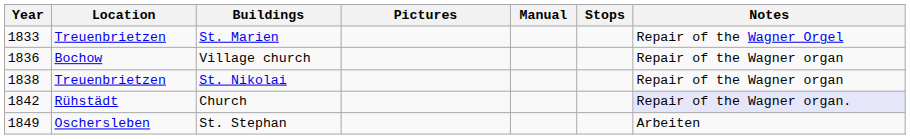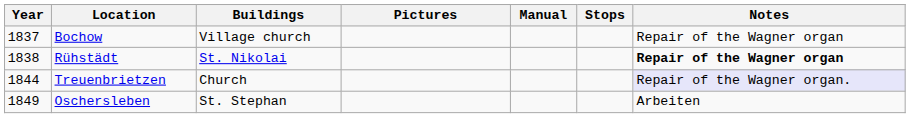 <table class="wikitable sortable" width="100%">
 <tr class="hintergrundfarbe5">
 <th>Year</th>
 <th>Location</th>
 <th>Buildings</th>
 <th class=unsortable style="width:160px">Pictures</th>
 <th>Manual</th>
 <th>Stops</th>
 <th class="unsortable">Notes</th>
 </tr>
 <tr>
-<td>1833</td>
-<td><a href='#'>Treuenbrietzen</a></td>
-<td><a href='#'>St. Marien</a></td>
-<td></td>
-<td></td>
-<td></td>
-<td>Repair of the <a href='#'>Wagner Orgel</a></td>
-</tr>
-<tr>
-<td>1836</td>
+<td>1837</td>
 <td><a href='#'>Bochow</a></td>
 <td>Village church</td>
 <td></td>
 <td></td>
 <td></td>
 <td>Repair of the Wagner organ</td>
 </tr>
 <tr>
 <td>1838</td>
-<td><a href='#'>Treuenbrietzen</a></td>
+<td><a href='#'>Rühstädt</a></td>
 <td><a href='#'>St. Nikolai</a></td>
 <td></td>
 <td></td>
 <td></td>
-<td>Repair of the Wagner organ</td>
+<td><strong>Repair of the Wagner organ</strong></td>
 </tr>
 <tr>
-<td>1842</td>
-<td><a href='#'>Rühstädt</a></td>
+<td>1844</td>
+<td><a href='#'>Treuenbrietzen</a></td>
 <td>Church</td>
 <td></td>
 <td></td>
 <td></td>
 <td style="background: lavender;">Repair of the Wagner organ. </td>
 </tr>
 <tr>
 <td>1849</td>
 <td><a href='#'>Oschersleben</a></td>
 <td>St. Stephan</td>
 <td></td>
 <td></td>
 <td></td>
 <td>Arbeiten</td>
 </tr>
 </table>
